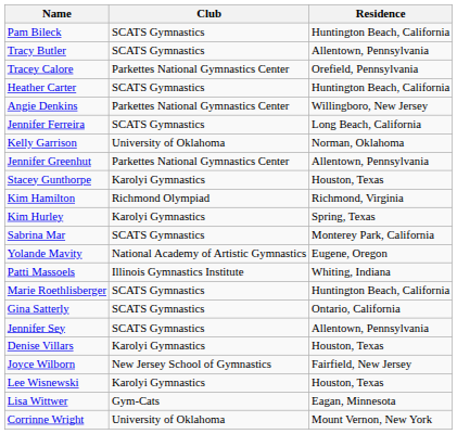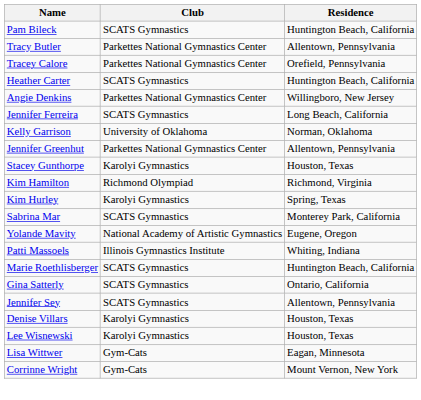 <table class="wikitable">
 <tr>
 <th>Name</th>
 <th>Club</th>
 <th>Residence</th>
 </tr>
 <tr>
 <td><a href='#'>Pam Bileck</a></td>
 <td>SCATS Gymnastics</td>
 <td>Huntington Beach, California</td>
 </tr>
 <tr>
 <td><a href='#'>Tracy Butler</a></td>
-<td>SCATS Gymnastics</td>
+<td>Parkettes National Gymnastics Center</td>
 <td>Allentown, Pennsylvania</td>
 </tr>
 <tr>
 <td><a href='#'>Tracey Calore</a></td>
 <td>Parkettes National Gymnastics Center</td>
 <td>Orefield, Pennsylvania</td>
 </tr>
 <tr>
 <td><a href='#'>Heather Carter</a></td>
 <td>SCATS Gymnastics</td>
 <td>Huntington Beach, California</td>
 </tr>
 <tr>
 <td><a href='#'>Angie Denkins</a></td>
 <td>Parkettes National Gymnastics Center</td>
 <td>Willingboro, New Jersey</td>
 </tr>
 <tr>
 <td><a href='#'>Jennifer Ferreira</a></td>
 <td>SCATS Gymnastics</td>
 <td>Long Beach, California</td>
 </tr>
 <tr>
 <td><a href='#'>Kelly Garrison</a></td>
 <td>University of Oklahoma</td>
 <td>Norman, Oklahoma</td>
 </tr>
 <tr>
 <td><a href='#'>Jennifer Greenhut</a></td>
 <td>Parkettes National Gymnastics Center</td>
 <td>Allentown, Pennsylvania</td>
 </tr>
 <tr>
 <td><a href='#'>Stacey Gunthorpe</a></td>
 <td>Karolyi Gymnastics</td>
 <td>Houston, Texas</td>
 </tr>
 <tr>
 <td><a href='#'>Kim Hamilton</a></td>
 <td>Richmond Olympiad</td>
 <td>Richmond, Virginia</td>
 </tr>
 <tr>
 <td><a href='#'>Kim Hurley</a></td>
 <td>Karolyi Gymnastics</td>
 <td>Spring, Texas</td>
 </tr>
 <tr>
 <td><a href='#'>Sabrina Mar</a></td>
 <td>SCATS Gymnastics</td>
 <td>Monterey Park, California</td>
 </tr>
 <tr>
 <td><a href='#'>Yolande Mavity</a></td>
 <td>National Academy of Artistic Gymnastics</td>
 <td>Eugene, Oregon</td>
 </tr>
 <tr>
 <td><a href='#'>Patti Massoels</a></td>
 <td>Illinois Gymnastics Institute</td>
 <td>Whiting, Indiana</td>
 </tr>
 <tr>
 <td><a href='#'>Marie Roethlisberger</a></td>
 <td>SCATS Gymnastics</td>
 <td>Huntington Beach, California</td>
 </tr>
 <tr>
 <td><a href='#'>Gina Satterly</a></td>
 <td>SCATS Gymnastics</td>
 <td>Ontario, California</td>
 </tr>
 <tr>
 <td><a href='#'>Jennifer Sey</a></td>
 <td>SCATS Gymnastics</td>
 <td>Allentown, Pennsylvania</td>
 </tr>
 <tr>
 <td><a href='#'>Denise Villars</a></td>
 <td>Karolyi Gymnastics</td>
 <td>Houston, Texas</td>
 </tr>
 <tr>
-<td><a href='#'>Joyce Wilborn</a></td>
-<td>New Jersey School of Gymnastics</td>
-<td>Fairfield, New Jersey</td>
-</tr>
-<tr>
 <td><a href='#'>Lee Wisnewski</a></td>
 <td>Karolyi Gymnastics</td>
 <td>Houston, Texas</td>
 </tr>
 <tr>
 <td><a href='#'>Lisa Wittwer</a></td>
 <td>Gym-Cats</td>
 <td>Eagan, Minnesota</td>
 </tr>
 <tr>
 <td><a href='#'>Corrinne Wright</a></td>
-<td>University of Oklahoma</td>
+<td>Gym-Cats</td>
 <td>Mount Vernon, New York</td>
 </tr>
 </table>
